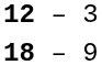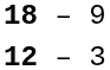 <table style="text-align:center">
 <tr>
 <th width=200></th>
 <th width=100></th>
 <th width=200></th>
 </tr>
 <tr>
 <td align=right><strong></strong></td>
-<td><strong>12</strong> – 3</td>
+<td><strong>18</strong> – 9</td>
 <td align=left></td>
 </tr>
 <tr>
 <td align=right><strong></strong></td>
-<td><strong>18</strong> – 9</td>
+<td><strong>12</strong> – 3</td>
 <td align=left></td>
 </tr>
 </table>
